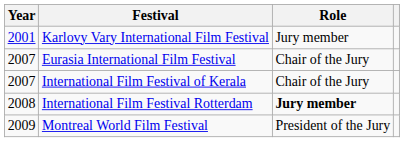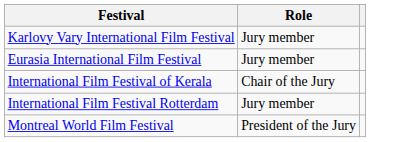 <table class="wikitable">
 <tr>
-<th>Year</th>
 <th>Festival</th>
 <th>Role</th>
 <th></th>
 </tr>
 <tr>
-<td><a href='#'>2001</a></td>
 <td><a href='#'>Karlovy Vary International Film Festival</a></td>
 <td>Jury member</td>
 <td></td>
 </tr>
 <tr>
-<td>2007</td>
 <td><a href='#'>Eurasia International Film Festival</a></td>
-<td>Chair of the Jury</td>
+<td>Jury member</td>
 <td></td>
 </tr>
 <tr>
-<td>2007</td>
 <td><a href='#'>International Film Festival of Kerala</a></td>
 <td>Chair of the Jury</td>
 <td></td>
 </tr>
 <tr>
-<td>2008</td>
 <td><a href='#'>International Film Festival Rotterdam</a></td>
-<td><strong>Jury member</strong></td>
+<td>Jury member</td>
 <td></td>
 </tr>
 <tr>
-<td>2009</td>
 <td><a href='#'>Montreal World Film Festival</a></td>
 <td>President of the Jury</td>
 <td></td>
 </tr>
 </table>
